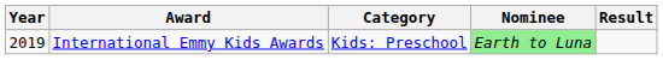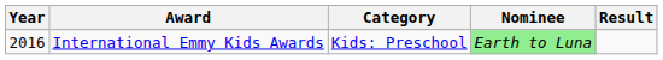 <table class="wikitable">
 <tr>
 <th>Year</th>
 <th>Award</th>
 <th>Category</th>
 <th>Nominee</th>
 <th>Result</th>
 </tr>
 <tr>
-<td>2019</td>
+<td>2016</td>
 <td><a href='#'>International Emmy Kids Awards</a></td>
 <td><a href='#'>Kids: Preschool</a></td>
 <td style="background: lightgreen;"><em>Earth to Luna</em></td>
 <td></td>
 </tr>
 </table>
